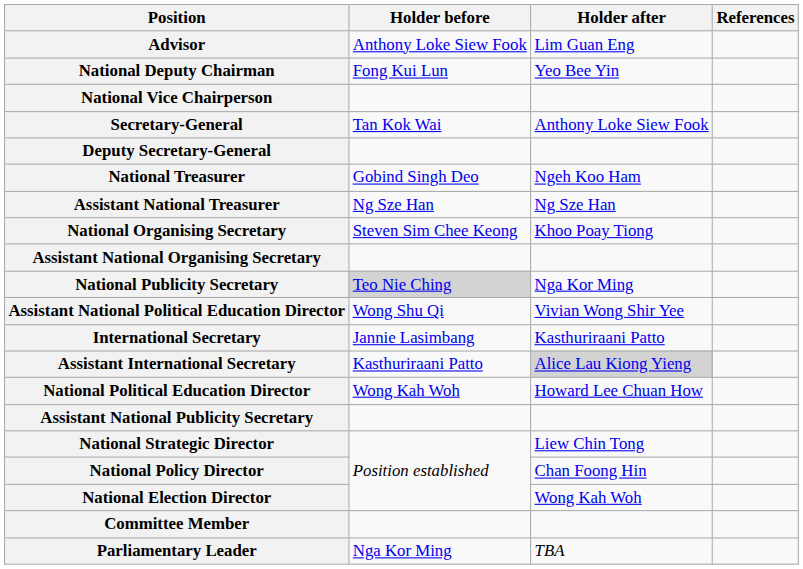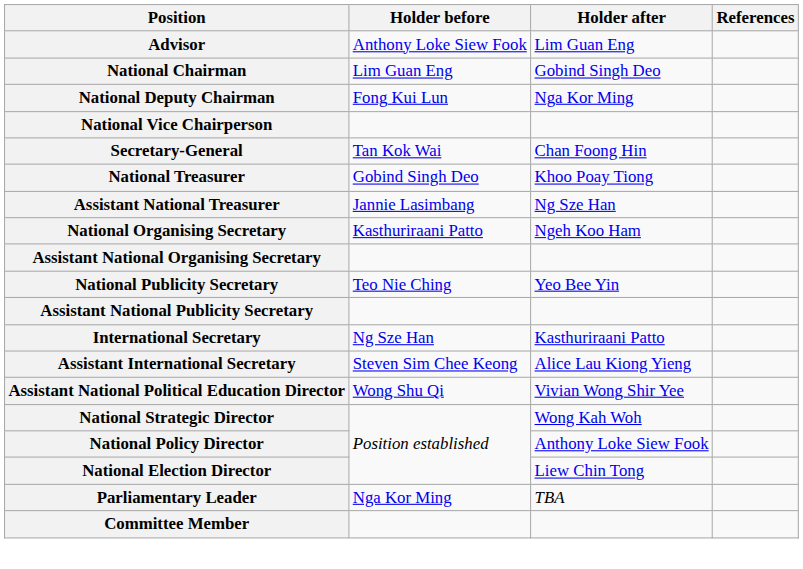 <table class="wikitable plainrowheaders">
 <tr>
 <th scope="col">Position</th>
 <th scope="col">Holder before</th>
 <th scope="col">Holder after</th>
 <th scope="col">References</th>
 </tr>
 <tr>
 <th scope="row">Advisor</th>
 <td align="centre"><a href='#'>Anthony Loke Siew Fook</a></td>
 <td align="centre"><a href='#'>Lim Guan Eng</a></td>
 <td></td>
 </tr>
 <tr>
+<th scope="row">National Chairman</th>
+<td align="centre"><a href='#'>Lim Guan Eng</a></td>
+<td align="centre"><a href='#'>Gobind Singh Deo</a></td>
+<td></td>
+</tr>
+<tr>
 <th scope="row">National Deputy Chairman</th>
 <td align="centre"><a href='#'>Fong Kui Lun</a></td>
-<td align="centre"><a href='#'>Yeo Bee Yin</a></td>
+<td align="centre"><a href='#'>Nga Kor Ming</a></td>
 <td></td>
 </tr>
 <tr>
 <th scope="row">National Vice Chairperson</th>
 <td align="centre"></td>
 <td align="centre"></td>
 <td></td>
 </tr>
 <tr>
 <th scope="row">Secretary-General</th>
 <td align="centre"><a href='#'>Tan Kok Wai</a></td>
-<td align="centre"><a href='#'>Anthony Loke Siew Fook</a></td>
-<td></td>
-</tr>
-<tr>
-<th scope="row">Deputy Secretary-General</th>
-<td align="centre"></td>
-<td align="centre"></td>
+<td align="centre"><a href='#'>Chan Foong Hin</a></td>
 <td></td>
 </tr>
 <tr>
 <th scope="row">National Treasurer</th>
 <td align="centre"><a href='#'>Gobind Singh Deo</a></td>
-<td align="centre"><a href='#'>Ngeh Koo Ham</a></td>
+<td align="centre"><a href='#'>Khoo Poay Tiong</a></td>
 <td></td>
 </tr>
 <tr>
 <th scope="row">Assistant National Treasurer</th>
-<td align="centre"><a href='#'>Ng Sze Han</a></td>
+<td align="centre"><a href='#'>Jannie Lasimbang</a></td>
 <td align="centre"><a href='#'>Ng Sze Han</a></td>
 <td></td>
 </tr>
 <tr>
 <th scope="row">National Organising Secretary</th>
-<td align="centre"><a href='#'>Steven Sim Chee Keong</a></td>
-<td align="centre"><a href='#'>Khoo Poay Tiong</a></td>
+<td align="centre"><a href='#'>Kasthuriraani Patto</a></td>
+<td align="centre"><a href='#'>Ngeh Koo Ham</a></td>
 <td></td>
 </tr>
 <tr>
 <th scope="row">Assistant National Organising Secretary</th>
 <td align="centre"></td>
 <td align="centre"></td>
 <td></td>
 </tr>
 <tr>
 <th scope="row">National Publicity Secretary</th>
-<td align="centre" style="background: lightgrey;"><a href='#'>Teo Nie Ching</a></td>
-<td align="centre"><a href='#'>Nga Kor Ming</a></td>
+<td align="centre"><a href='#'>Teo Nie Ching</a></td>
+<td align="centre"><a href='#'>Yeo Bee Yin</a></td>
+<td></td>
+</tr>
+<tr>
+<th scope="row">Assistant National Publicity Secretary</th>
+<td align="centre"></td>
+<td align="centre"></td>
+<td></td>
+</tr>
+<tr>
+<th scope="row">International Secretary</th>
+<td align="centre"><a href='#'>Ng Sze Han</a></td>
+<td align="centre"><a href='#'>Kasthuriraani Patto</a></td>
+<td></td>
+</tr>
+<tr>
+<th scope="row">Assistant International Secretary</th>
+<td align="centre"><a href='#'>Steven Sim Chee Keong</a></td>
+<td align="centre"><a href='#'>Alice Lau Kiong Yieng</a></td>
 <td></td>
 </tr>
 <tr>
 <th scope="row">Assistant National Political Education Director</th>
 <td align="centre"><a href='#'>Wong Shu Qi</a></td>
 <td align="centre"><a href='#'>Vivian Wong Shir Yee</a></td>
 <td></td>
 </tr>
 <tr>
-<th scope="row">International Secretary</th>
-<td align="centre"><a href='#'>Jannie Lasimbang</a></td>
-<td align="centre"><a href='#'>Kasthuriraani Patto</a></td>
+<th scope="row">National Strategic Director</th>
+<td align="centre" rowspan="3"><em>Position established</em></td>
+<td align="centre"><a href='#'>Wong Kah Woh</a></td>
 <td></td>
 </tr>
 <tr>
-<th scope="row">Assistant International Secretary</th>
-<td align="centre"><a href='#'>Kasthuriraani Patto</a></td>
-<td align="centre" style="background: lightgrey;"><a href='#'>Alice Lau Kiong Yieng</a></td>
+<th scope="row">National Policy Director</th>
+<td align="centre"><a href='#'>Anthony Loke Siew Fook</a></td>
 <td></td>
 </tr>
 <tr>
-<th scope="row">National Political Education Director</th>
-<td align="centre"><a href='#'>Wong Kah Woh</a></td>
-<td align="centre"><a href='#'>Howard Lee Chuan How</a></td>
-<td></td>
-</tr>
-<tr>
-<th scope="row">Assistant National Publicity Secretary</th>
-<td align="centre"></td>
-<td align="centre"></td>
-<td></td>
-</tr>
-<tr>
-<th scope="row">National Strategic Director</th>
-<td align="centre" rowspan="3"><em>Position established</em></td>
+<th scope="row">National Election Director</th>
 <td align="centre"><a href='#'>Liew Chin Tong</a></td>
 <td></td>
 </tr>
 <tr>
-<th scope="row">National Policy Director</th>
-<td align="centre"><a href='#'>Chan Foong Hin</a></td>
-<td></td>
-</tr>
-<tr>
-<th scope="row">National Election Director</th>
-<td align="centre"><a href='#'>Wong Kah Woh</a></td>
+<th scope="row">Parliamentary Leader</th>
+<td align="centre"><a href='#'>Nga Kor Ming</a></td>
+<td align="centre"><em>TBA</em></td>
 <td></td>
 </tr>
 <tr>
 <th scope="row">Committee Member</th>
 <td align="centre"></td>
 <td align="centre"></td>
 <td></td>
 </tr>
-<tr>
-<th scope="row">Parliamentary Leader</th>
-<td align="centre"><a href='#'>Nga Kor Ming</a></td>
-<td align="centre"><em>TBA</em></td>
-<td></td>
-</tr>
 </table>
